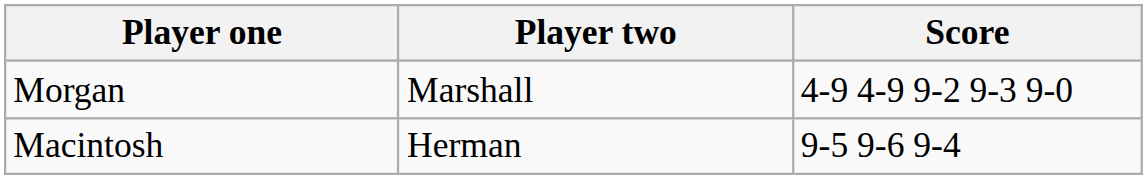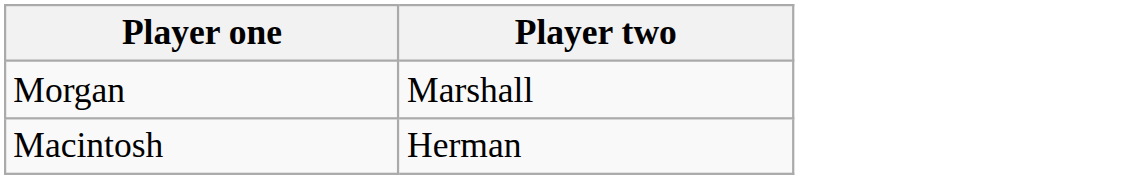 <table class="wikitable">
 <tr>
 <th width=170>Player one</th>
 <th width=170>Player two</th>
-<th width=150>Score</th>
 </tr>
 <tr>
 <td> Morgan</td>
 <td> Marshall</td>
-<td>4-9 4-9 9-2 9-3 9-0</td>
 </tr>
 <tr>
 <td> Macintosh</td>
 <td> Herman</td>
-<td>9-5 9-6 9-4</td>
 </tr>
 </table>
